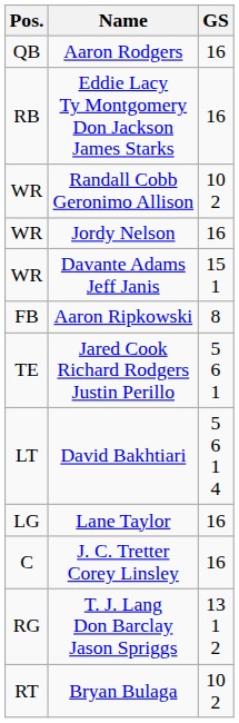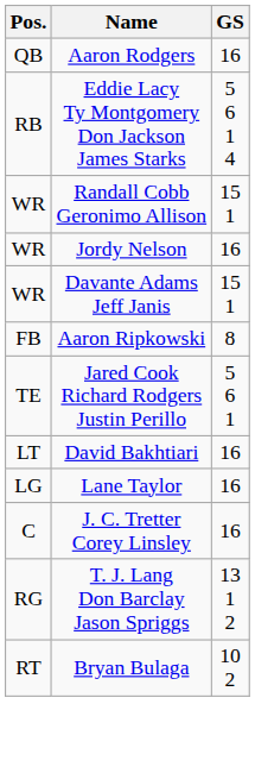 <table class="wikitable" style="font-size:100%;text-align:center">
 <tr>
 <th>Pos.</th>
 <th>Name</th>
 <th>GS</th>
 </tr>
 <tr>
 <td>QB</td>
 <td><a href='#'>Aaron Rodgers</a></td>
 <td>16</td>
 </tr>
 <tr>
 <td>RB</td>
 <td><a href='#'>Eddie Lacy</a><br><a href='#'>Ty Montgomery</a><br><a href='#'>Don Jackson</a><br><a href='#'>James Starks</a></td>
-<td>16</td>
+<td>5<br>6<br>1<br>4</td>
 </tr>
 <tr>
 <td>WR</td>
 <td><a href='#'>Randall Cobb</a><br><a href='#'>Geronimo Allison</a></td>
-<td>10<br>2</td>
+<td>15<br>1</td>
 </tr>
 <tr>
 <td>WR</td>
 <td><a href='#'>Jordy Nelson</a></td>
 <td>16</td>
 </tr>
 <tr>
 <td>WR</td>
 <td><a href='#'>Davante Adams</a><br><a href='#'>Jeff Janis</a></td>
 <td>15<br>1</td>
 </tr>
 <tr>
 <td>FB</td>
 <td><a href='#'>Aaron Ripkowski</a></td>
 <td>8</td>
 </tr>
 <tr>
 <td>TE</td>
 <td><a href='#'>Jared Cook</a><br><a href='#'>Richard Rodgers</a><br><a href='#'>Justin Perillo</a></td>
 <td>5<br>6<br>1</td>
 </tr>
 <tr>
 <td>LT</td>
 <td><a href='#'>David Bakhtiari</a></td>
-<td>5<br>6<br>1<br>4</td>
+<td>16</td>
 </tr>
 <tr>
 <td>LG</td>
 <td><a href='#'>Lane Taylor</a></td>
 <td>16</td>
 </tr>
 <tr>
 <td>C</td>
 <td><a href='#'>J. C. Tretter</a><br><a href='#'>Corey Linsley</a></td>
 <td>16</td>
 </tr>
 <tr>
 <td>RG</td>
 <td><a href='#'>T. J. Lang</a><br><a href='#'>Don Barclay</a><br><a href='#'>Jason Spriggs</a></td>
 <td>13<br>1<br>2</td>
 </tr>
 <tr>
 <td>RT</td>
 <td><a href='#'>Bryan Bulaga</a></td>
 <td>10<br>2</td>
 </tr>
 </table>
